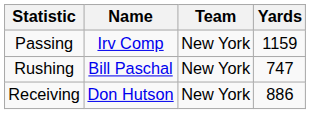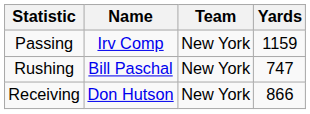 <table class="wikitable">
 <tr>
 <th>Statistic</th>
 <th>Name</th>
 <th>Team</th>
 <th>Yards</th>
 </tr>
 <tr align="center">
 <td>Passing</td>
 <td><a href='#'>Irv Comp</a></td>
 <td>New York</td>
 <td>1159</td>
 </tr>
 <tr align="center">
 <td>Rushing</td>
 <td><a href='#'>Bill Paschal</a></td>
 <td>New York</td>
 <td>747</td>
 </tr>
 <tr align="center">
 <td>Receiving</td>
 <td><a href='#'>Don Hutson</a></td>
 <td>New York</td>
-<td>886</td>
+<td>866</td>
 </tr>
 </table>
